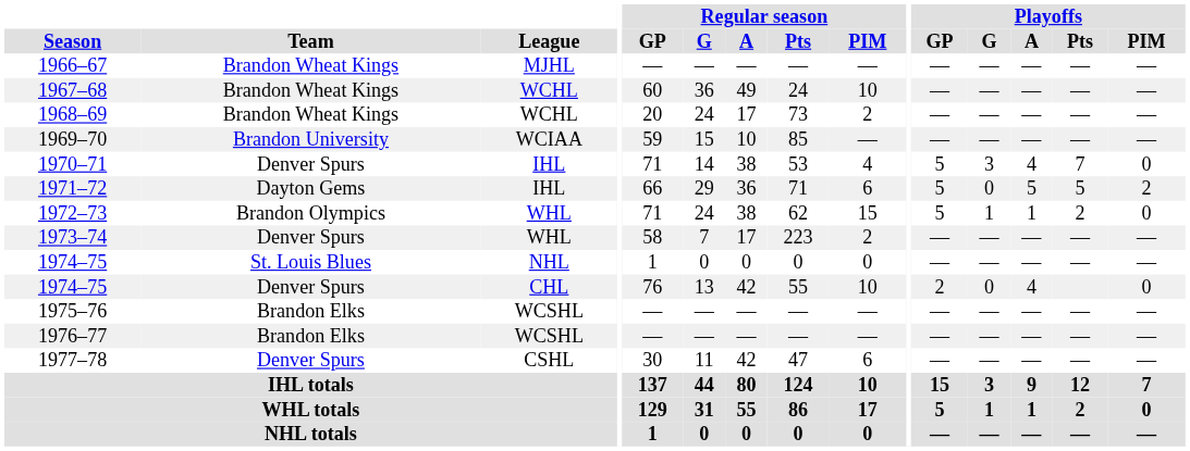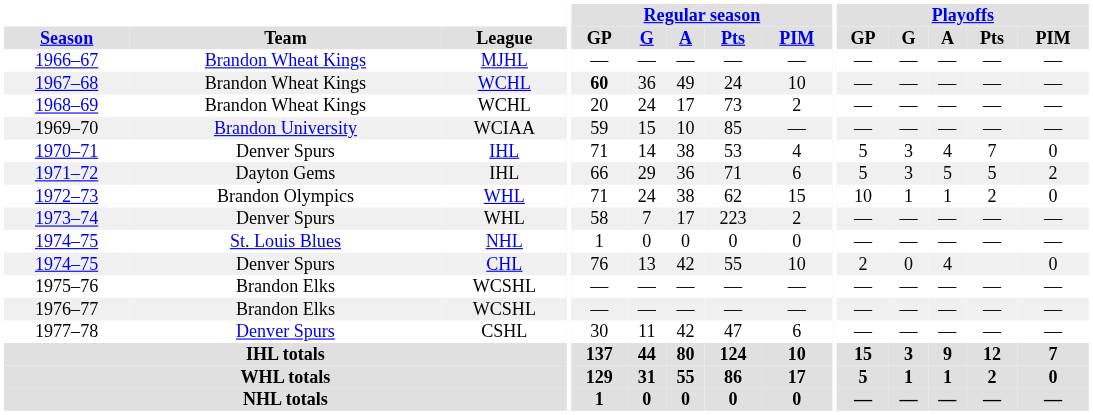 <table border="0" cellpadding="1" cellspacing="0" style="text-align:center; width:60em">
 <tr bgcolor="#e0e0e0">
 <th colspan="3" bgcolor="#ffffff"></th>
 <th rowspan="100" bgcolor="#ffffff"></th>
 <th colspan="5"><a href='#'>Regular season</a></th>
 <th rowspan="100" bgcolor="#ffffff"></th>
 <th colspan="5"><a href='#'>Playoffs</a></th>
 </tr>
 <tr bgcolor="#e0e0e0">
 <th><a href='#'>Season</a></th>
 <th>Team</th>
 <th>League</th>
 <th>GP</th>
 <th><a href='#'>G</a></th>
 <th><a href='#'>A</a></th>
 <th><a href='#'>Pts</a></th>
 <th><a href='#'>PIM</a></th>
 <th>GP</th>
 <th>G</th>
 <th>A</th>
 <th>Pts</th>
 <th>PIM</th>
 </tr>
 <tr>
 <td><a href='#'>1966–67</a></td>
 <td><a href='#'>Brandon Wheat Kings</a></td>
 <td><a href='#'>MJHL</a></td>
 <td>—</td>
 <td>—</td>
 <td>—</td>
 <td>—</td>
 <td>—</td>
 <td>—</td>
 <td>—</td>
 <td>—</td>
 <td>—</td>
 <td>—</td>
 </tr>
 <tr bgcolor="#f0f0f0">
 <td><a href='#'>1967–68</a></td>
 <td>Brandon Wheat Kings</td>
 <td><a href='#'>WCHL</a></td>
-<td>60</td>
+<td><strong>60</strong></td>
 <td>36</td>
 <td>49</td>
 <td>24</td>
 <td>10</td>
 <td>—</td>
 <td>—</td>
 <td>—</td>
 <td>—</td>
 <td>—</td>
 </tr>
 <tr>
 <td><a href='#'>1968–69</a></td>
 <td>Brandon Wheat Kings</td>
 <td>WCHL</td>
 <td>20</td>
 <td>24</td>
 <td>17</td>
 <td>73</td>
 <td>2</td>
 <td>—</td>
 <td>—</td>
 <td>—</td>
 <td>—</td>
 <td>—</td>
 </tr>
 <tr bgcolor="#f0f0f0">
 <td>1969–70</td>
 <td><a href='#'>Brandon University</a></td>
 <td>WCIAA</td>
 <td>59</td>
 <td>15</td>
 <td>10</td>
 <td>85</td>
 <td>—</td>
 <td>—</td>
 <td>—</td>
 <td>—</td>
 <td>—</td>
 <td>—</td>
 </tr>
 <tr>
 <td><a href='#'>1970–71</a></td>
 <td>Denver Spurs</td>
 <td><a href='#'>IHL</a></td>
 <td>71</td>
 <td>14</td>
 <td>38</td>
 <td>53</td>
 <td>4</td>
 <td>5</td>
 <td>3</td>
 <td>4</td>
 <td>7</td>
 <td>0</td>
 </tr>
 <tr bgcolor="#f0f0f0">
 <td><a href='#'>1971–72</a></td>
 <td>Dayton Gems</td>
 <td>IHL</td>
 <td>66</td>
 <td>29</td>
 <td>36</td>
 <td>71</td>
 <td>6</td>
 <td>5</td>
-<td>0</td>
+<td>3</td>
 <td>5</td>
 <td>5</td>
 <td>2</td>
 </tr>
 <tr>
 <td><a href='#'>1972–73</a></td>
 <td>Brandon Olympics</td>
 <td><a href='#'>WHL</a></td>
 <td>71</td>
 <td>24</td>
 <td>38</td>
 <td>62</td>
 <td>15</td>
-<td>5</td>
+<td>10</td>
 <td>1</td>
 <td>1</td>
 <td>2</td>
 <td>0</td>
 </tr>
 <tr bgcolor="#f0f0f0">
 <td><a href='#'>1973–74</a></td>
 <td>Denver Spurs</td>
 <td>WHL</td>
 <td>58</td>
 <td>7</td>
 <td>17</td>
 <td>223</td>
 <td>2</td>
 <td>—</td>
 <td>—</td>
 <td>—</td>
 <td>—</td>
 <td>—</td>
 </tr>
 <tr>
 <td><a href='#'>1974–75</a></td>
 <td><a href='#'>St. Louis Blues</a></td>
 <td><a href='#'>NHL</a></td>
 <td>1</td>
 <td>0</td>
 <td>0</td>
 <td>0</td>
 <td>0</td>
 <td>—</td>
 <td>—</td>
 <td>—</td>
 <td>—</td>
 <td>—</td>
 </tr>
 <tr bgcolor="#f0f0f0">
 <td><a href='#'>1974–75</a></td>
 <td>Denver Spurs</td>
 <td><a href='#'>CHL</a></td>
 <td>76</td>
 <td>13</td>
 <td>42</td>
 <td>55</td>
 <td>10</td>
 <td>2</td>
 <td>0</td>
 <td>4</td>
 <td></td>
 <td>0</td>
 </tr>
 <tr>
 <td>1975–76</td>
 <td>Brandon Elks</td>
 <td>WCSHL</td>
 <td>—</td>
 <td>—</td>
 <td>—</td>
 <td>—</td>
 <td>—</td>
 <td>—</td>
 <td>—</td>
 <td>—</td>
 <td>—</td>
 <td>—</td>
 </tr>
 <tr bgcolor="#f0f0f0">
 <td>1976–77</td>
 <td>Brandon Elks</td>
 <td>WCSHL</td>
 <td>—</td>
 <td>—</td>
 <td>—</td>
 <td>—</td>
 <td>—</td>
 <td>—</td>
 <td>—</td>
 <td>—</td>
 <td>—</td>
 <td>—</td>
 </tr>
 <tr>
 <td>1977–78</td>
 <td><a href='#'>Denver Spurs</a></td>
 <td>CSHL</td>
 <td>30</td>
 <td>11</td>
 <td>42</td>
 <td>47</td>
 <td>6</td>
 <td>—</td>
 <td>—</td>
 <td>—</td>
 <td>—</td>
 <td>—</td>
 </tr>
 <tr bgcolor="#e0e0e0">
 <th colspan="3">IHL totals</th>
 <th>137</th>
 <th>44</th>
 <th>80</th>
 <th>124</th>
 <th>10</th>
 <th>15</th>
 <th>3</th>
 <th>9</th>
 <th>12</th>
 <th>7</th>
 </tr>
 <tr bgcolor="#e0e0e0">
 <th colspan="3">WHL totals</th>
 <th>129</th>
 <th>31</th>
 <th>55</th>
 <th>86</th>
 <th>17</th>
 <th>5</th>
 <th>1</th>
 <th>1</th>
 <th>2</th>
 <th>0</th>
 </tr>
 <tr bgcolor="#e0e0e0">
 <th colspan="3">NHL totals</th>
 <th>1</th>
 <th>0</th>
 <th>0</th>
 <th>0</th>
 <th>0</th>
 <th>—</th>
 <th>—</th>
 <th>—</th>
 <th>—</th>
 <th>—</th>
 </tr>
 </table>
